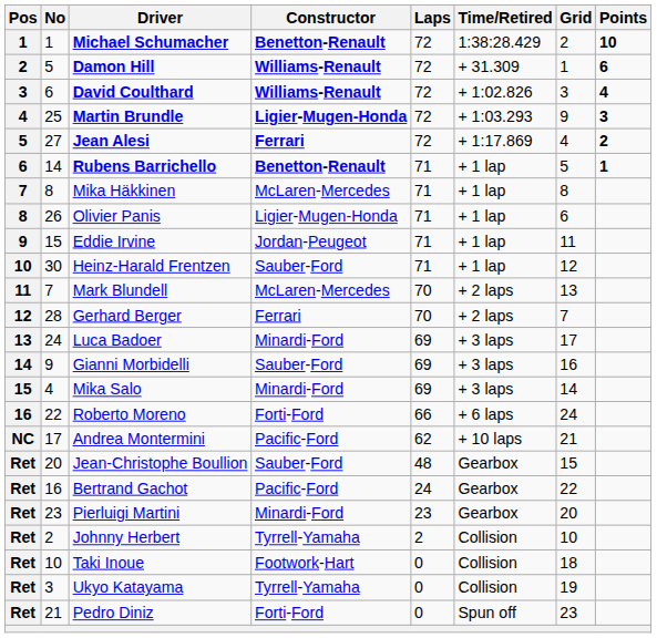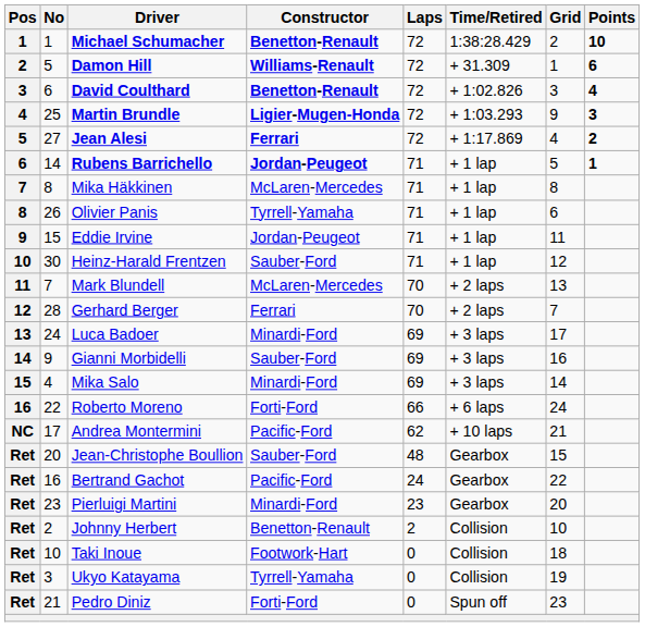 <table class="wikitable" style="font-size: 95%;">
 <tr>
 <th>Pos</th>
 <th>No</th>
 <th>Driver</th>
 <th>Constructor</th>
 <th>Laps</th>
 <th>Time/Retired</th>
 <th>Grid</th>
 <th>Points</th>
 </tr>
 <tr>
 <th>1</th>
 <td>1</td>
 <td> <strong><a href='#'>Michael Schumacher</a></strong></td>
 <td><strong><a href='#'>Benetton</a>-<a href='#'>Renault</a></strong></td>
 <td>72</td>
 <td>1:38:28.429</td>
 <td>2</td>
 <td><strong>10</strong></td>
 </tr>
 <tr>
 <th>2</th>
 <td>5</td>
 <td> <strong><a href='#'>Damon Hill</a></strong></td>
 <td><strong><a href='#'>Williams</a>-<a href='#'>Renault</a></strong></td>
 <td>72</td>
 <td>+ 31.309</td>
 <td>1</td>
 <td><strong>6</strong></td>
 </tr>
 <tr>
 <th>3</th>
 <td>6</td>
 <td> <strong><a href='#'>David Coulthard</a></strong></td>
-<td><strong><a href='#'>Williams</a>-<a href='#'>Renault</a></strong></td>
+<td><strong><a href='#'>Benetton</a>-<a href='#'>Renault</a></strong></td>
 <td>72</td>
 <td>+ 1:02.826</td>
 <td>3</td>
 <td><strong>4</strong></td>
 </tr>
 <tr>
 <th>4</th>
 <td>25</td>
 <td> <strong><a href='#'>Martin Brundle</a></strong></td>
 <td><strong><a href='#'>Ligier</a>-<a href='#'>Mugen-Honda</a></strong></td>
 <td>72</td>
 <td>+ 1:03.293</td>
 <td>9</td>
 <td><strong>3</strong></td>
 </tr>
 <tr>
 <th>5</th>
 <td>27</td>
 <td> <strong><a href='#'>Jean Alesi</a></strong></td>
 <td><strong><a href='#'>Ferrari</a></strong></td>
 <td>72</td>
 <td>+ 1:17.869</td>
 <td>4</td>
 <td><strong>2</strong></td>
 </tr>
 <tr>
 <th>6</th>
 <td>14</td>
 <td> <strong><a href='#'>Rubens Barrichello</a></strong></td>
-<td><strong><a href='#'>Benetton</a>-<a href='#'>Renault</a></strong></td>
+<td><strong><a href='#'>Jordan</a>-<a href='#'>Peugeot</a></strong></td>
 <td>71</td>
 <td>+ 1 lap</td>
 <td>5</td>
 <td><strong>1</strong></td>
 </tr>
 <tr>
 <th>7</th>
 <td>8</td>
 <td> <a href='#'>Mika Häkkinen</a></td>
 <td><a href='#'>McLaren</a>-<a href='#'>Mercedes</a></td>
 <td>71</td>
 <td>+ 1 lap</td>
 <td>8</td>
 <td> </td>
 </tr>
 <tr>
 <th>8</th>
 <td>26</td>
 <td> <a href='#'>Olivier Panis</a></td>
-<td><a href='#'>Ligier</a>-<a href='#'>Mugen-Honda</a></td>
+<td><a href='#'>Tyrrell</a>-<a href='#'>Yamaha</a></td>
 <td>71</td>
 <td>+ 1 lap</td>
 <td>6</td>
 <td> </td>
 </tr>
 <tr>
 <th>9</th>
 <td>15</td>
 <td> <a href='#'>Eddie Irvine</a></td>
 <td><a href='#'>Jordan</a>-<a href='#'>Peugeot</a></td>
 <td>71</td>
 <td>+ 1 lap</td>
 <td>11</td>
 <td> </td>
 </tr>
 <tr>
 <th>10</th>
 <td>30</td>
 <td> <a href='#'>Heinz-Harald Frentzen</a></td>
 <td><a href='#'>Sauber</a>-<a href='#'>Ford</a></td>
 <td>71</td>
 <td>+ 1 lap</td>
 <td>12</td>
 <td> </td>
 </tr>
 <tr>
 <th>11</th>
 <td>7</td>
 <td> <a href='#'>Mark Blundell</a></td>
 <td><a href='#'>McLaren</a>-<a href='#'>Mercedes</a></td>
 <td>70</td>
 <td>+ 2 laps</td>
 <td>13</td>
 <td> </td>
 </tr>
 <tr>
 <th>12</th>
 <td>28</td>
 <td> <a href='#'>Gerhard Berger</a></td>
 <td><a href='#'>Ferrari</a></td>
 <td>70</td>
 <td>+ 2 laps</td>
 <td>7</td>
 <td> </td>
 </tr>
 <tr>
 <th>13</th>
 <td>24</td>
 <td> <a href='#'>Luca Badoer</a></td>
 <td><a href='#'>Minardi</a>-<a href='#'>Ford</a></td>
 <td>69</td>
 <td>+ 3 laps</td>
 <td>17</td>
 <td> </td>
 </tr>
 <tr>
 <th>14</th>
 <td>9</td>
 <td> <a href='#'>Gianni Morbidelli</a></td>
 <td><a href='#'>Sauber</a>-<a href='#'>Ford</a></td>
 <td>69</td>
 <td>+ 3 laps</td>
 <td>16</td>
 <td> </td>
 </tr>
 <tr>
 <th>15</th>
 <td>4</td>
 <td> <a href='#'>Mika Salo</a></td>
 <td><a href='#'>Minardi</a>-<a href='#'>Ford</a></td>
 <td>69</td>
 <td>+ 3 laps</td>
 <td>14</td>
 <td> </td>
 </tr>
 <tr>
 <th>16</th>
 <td>22</td>
 <td> <a href='#'>Roberto Moreno</a></td>
 <td><a href='#'>Forti</a>-<a href='#'>Ford</a></td>
 <td>66</td>
 <td>+ 6 laps</td>
 <td>24</td>
 <td> </td>
 </tr>
 <tr>
 <th>NC</th>
 <td>17</td>
 <td> <a href='#'>Andrea Montermini</a></td>
 <td><a href='#'>Pacific</a>-<a href='#'>Ford</a></td>
 <td>62</td>
 <td>+ 10 laps</td>
 <td>21</td>
 <td> </td>
 </tr>
 <tr>
 <th>Ret</th>
 <td>20</td>
 <td> <a href='#'>Jean-Christophe Boullion</a></td>
 <td><a href='#'>Sauber</a>-<a href='#'>Ford</a></td>
 <td>48</td>
 <td>Gearbox</td>
 <td>15</td>
 <td> </td>
 </tr>
 <tr>
 <th>Ret</th>
 <td>16</td>
 <td> <a href='#'>Bertrand Gachot</a></td>
 <td><a href='#'>Pacific</a>-<a href='#'>Ford</a></td>
 <td>24</td>
 <td>Gearbox</td>
 <td>22</td>
 <td> </td>
 </tr>
 <tr>
 <th>Ret</th>
 <td>23</td>
 <td> <a href='#'>Pierluigi Martini</a></td>
 <td><a href='#'>Minardi</a>-<a href='#'>Ford</a></td>
 <td>23</td>
 <td>Gearbox</td>
 <td>20</td>
 <td> </td>
 </tr>
 <tr>
 <th>Ret</th>
 <td>2</td>
 <td> <a href='#'>Johnny Herbert</a></td>
-<td><a href='#'>Tyrrell</a>-<a href='#'>Yamaha</a></td>
+<td><a href='#'>Benetton</a>-<a href='#'>Renault</a></td>
 <td>2</td>
 <td>Collision</td>
 <td>10</td>
 <td> </td>
 </tr>
 <tr>
 <th>Ret</th>
 <td>10</td>
 <td> <a href='#'>Taki Inoue</a></td>
 <td><a href='#'>Footwork</a>-<a href='#'>Hart</a></td>
 <td>0</td>
 <td>Collision</td>
 <td>18</td>
 <td> </td>
 </tr>
 <tr>
 <th>Ret</th>
 <td>3</td>
 <td> <a href='#'>Ukyo Katayama</a></td>
 <td><a href='#'>Tyrrell</a>-<a href='#'>Yamaha</a></td>
 <td>0</td>
 <td>Collision</td>
 <td>19</td>
 <td> </td>
 </tr>
 <tr>
 <th>Ret</th>
 <td>21</td>
 <td> <a href='#'>Pedro Diniz</a></td>
 <td><a href='#'>Forti</a>-<a href='#'>Ford</a></td>
 <td>0</td>
 <td>Spun off</td>
 <td>23</td>
 <td> </td>
 </tr>
 <tr>
 <th colspan="8"></th>
 </tr>
 </table>
